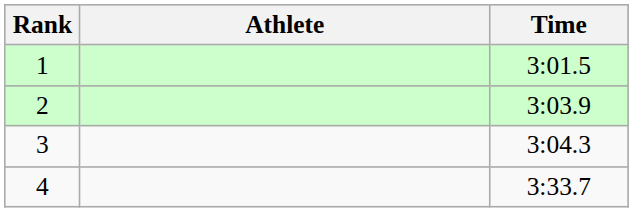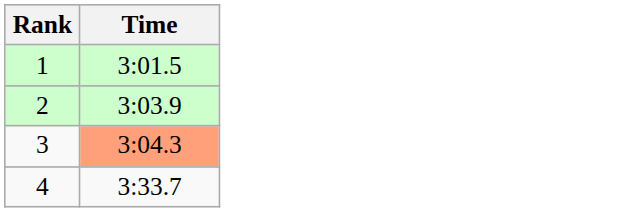 <table class=wikitable style="text-align:center">
 <tr>
 <th width=40>Rank</th>
-<th width=250>Athlete</th>
 <th width=80>Time</th>
 </tr>
 <tr bgcolor="ccffcc">
 <td>1</td>
-<td align=left></td>
 <td>3:01.5</td>
 </tr>
 <tr bgcolor="ccffcc">
 <td>2</td>
-<td align=left></td>
 <td>3:03.9</td>
 </tr>
 <tr>
 <td>3</td>
-<td align=left></td>
-<td>3:04.3</td>
+<td style="background: lightsalmon;">3:04.3</td>
 </tr>
 <tr>
 <td>4</td>
-<td align=left></td>
 <td>3:33.7</td>
 </tr>
 </table>
